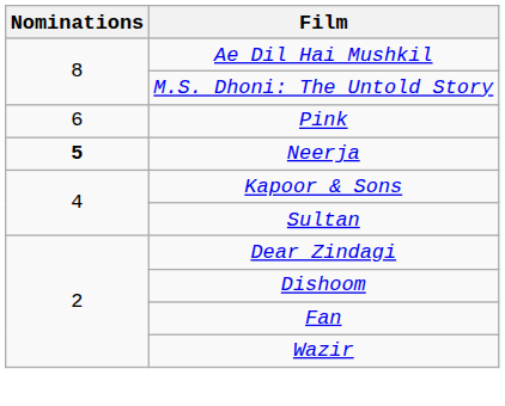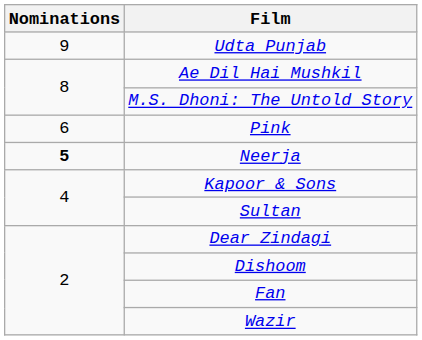 <table class="wikitable plainrowheaders" style="text-align:center;">
 <tr>
 <th scope="col" style="width:55px;">Nominations</th>
 <th scope="col" style="text-align:center;">Film</th>
+</tr>
+<tr>
+<td scope="row" style="text-align:center">9</td>
+<td><em><a href='#'>Udta Punjab</a></em></td>
 </tr>
 <tr>
 <td rowspan="2" scope="row" style="text-align:center">8</td>
 <td><em><a href='#'>Ae Dil Hai Mushkil</a></em></td>
 </tr>
 <tr>
 <td><em><a href='#'>M.S. Dhoni: The Untold Story</a></em></td>
 </tr>
 <tr>
 <td scope="row" style="text-align:center;">6</td>
 <td><a href='#'><em>Pink</em></a></td>
 </tr>
 <tr>
 <td><strong>5</strong></td>
 <td><em><a href='#'>Neerja</a></em></td>
 </tr>
 <tr>
 <td rowspan="2">4</td>
 <td><em><a href='#'>Kapoor & Sons</a></em></td>
 </tr>
 <tr>
 <td><a href='#'><em>Sultan</em></a></td>
 </tr>
 <tr>
 <td rowspan="4" scope="row" style="text-align:center;">2</td>
 <td><em><a href='#'>Dear Zindagi</a></em></td>
 </tr>
 <tr>
 <td><em><a href='#'>Dishoom</a></em></td>
 </tr>
 <tr>
 <td><a href='#'><em>Fan</em></a></td>
 </tr>
 <tr>
 <td><a href='#'><em>Wazir</em></a></td>
 </tr>
 </table>
